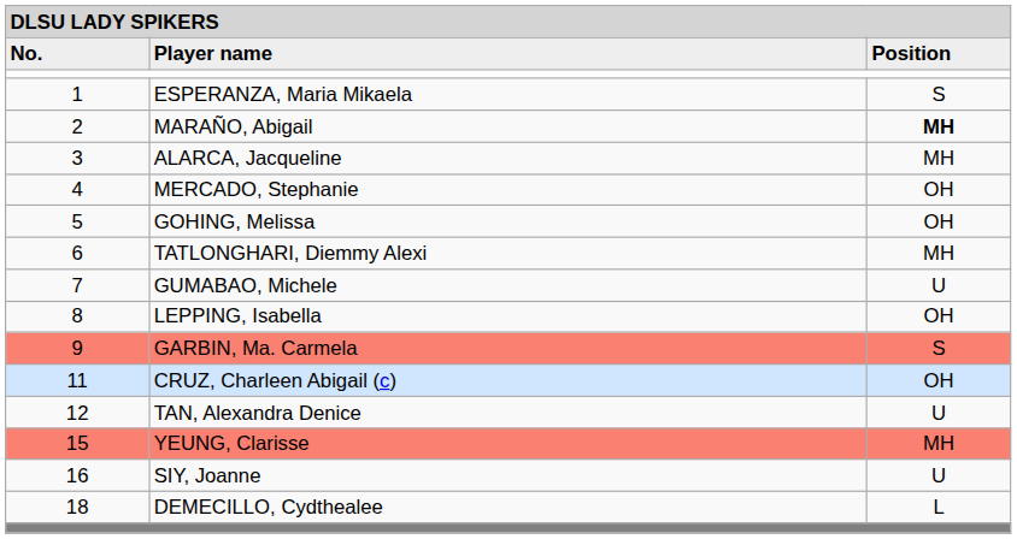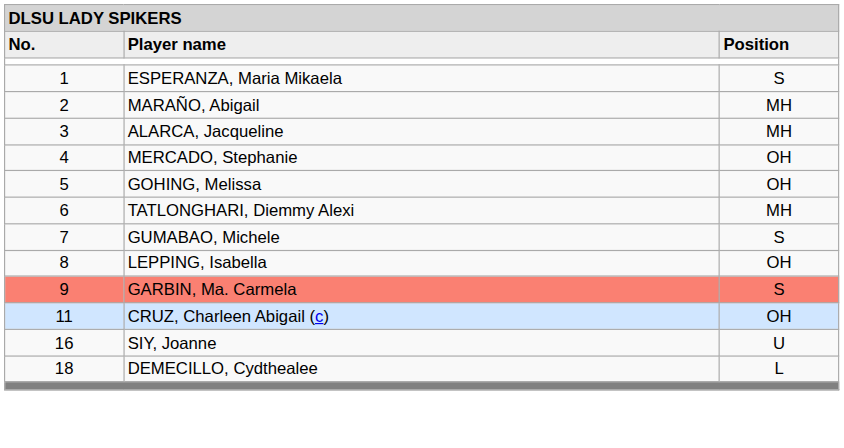 <table class="wikitable collapsible collapsed" style="font-size:90%;width:50em;">
 <tr>
 <th style="background:#D4D4D4; text-align:left;" colspan=3> DLSU LADY SPIKERS</th>
 </tr>
 <tr style="background:#EEEEEE; font-weight:bold;">
 <td width=10%>No.</td>
 <td width=50%>Player name</td>
 <td width=10%>Position</td>
 </tr>
 <tr style="background:#FFFFFF;">
 <td colspan=3 style="text-align:center"></td>
 </tr>
 <tr>
 <td style="text-align:center">1</td>
 <td>ESPERANZA, Maria Mikaela</td>
 <td style="text-align:center">S</td>
 </tr>
 <tr>
 <td style="text-align:center">2</td>
 <td>MARAÑO, Abigail</td>
-<td style="text-align:center"><strong>MH</strong></td>
+<td style="text-align:center">MH</td>
 </tr>
 <tr>
 <td style="text-align:center">3</td>
 <td>ALARCA, Jacqueline</td>
 <td style="text-align:center">MH</td>
 </tr>
 <tr>
 <td style="text-align:center">4</td>
 <td>MERCADO, Stephanie</td>
 <td style="text-align:center">OH</td>
 </tr>
 <tr>
 <td style="text-align:center">5</td>
 <td>GOHING, Melissa</td>
 <td style="text-align:center">OH</td>
 </tr>
 <tr>
 <td style="text-align:center">6</td>
 <td>TATLONGHARI, Diemmy Alexi</td>
 <td style="text-align:center">MH</td>
 </tr>
 <tr>
 <td style="text-align:center">7</td>
 <td>GUMABAO, Michele</td>
-<td style="text-align:center">U</td>
+<td style="text-align:center">S</td>
 </tr>
 <tr>
 <td style="text-align:center">8</td>
 <td>LEPPING, Isabella</td>
 <td style="text-align:center">OH</td>
 </tr>
 <tr style="background:salmon">
 <td style="text-align:center">9</td>
 <td>GARBIN, Ma. Carmela</td>
 <td style="text-align:center">S</td>
 </tr>
 <tr style="background:#D0E6FF">
 <td style="text-align:center">11</td>
 <td>CRUZ, Charleen Abigail (<a href='#'>c</a>)</td>
 <td style="text-align:center">OH</td>
 </tr>
 <tr>
-<td style="text-align:center">12</td>
-<td>TAN, Alexandra Denice</td>
-<td style="text-align:center">U</td>
-</tr>
-<tr style="background:salmon">
-<td style="text-align:center">15</td>
-<td>YEUNG, Clarisse</td>
-<td style="text-align:center">MH</td>
-</tr>
-<tr>
 <td style="text-align:center">16</td>
 <td>SIY, Joanne</td>
 <td style="text-align:center">U</td>
 </tr>
 <tr>
 <td style="text-align:center">18</td>
 <td>DEMECILLO, Cydthealee</td>
 <td style="text-align:center">L</td>
 </tr>
 <tr>
 <th style="background:gray;" colspan=3></th>
 </tr>
 <tr>
 </tr>
 </table>
